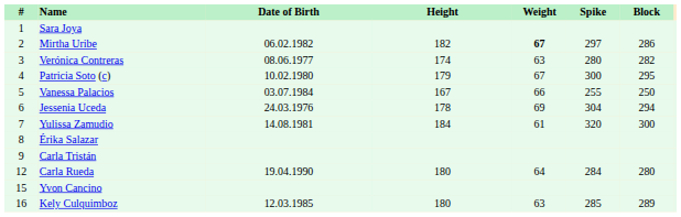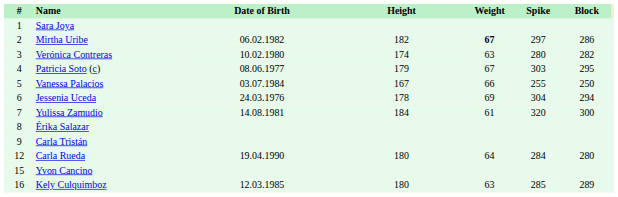 <table border=0 cellpadding=2 cellspacing=0  |- bgcolor=#FFECCE style="text-align:center; font-size:90%;" width=100%>
 <tr bgcolor=#BBF0C9>
 <th width=5%>#</th>
 <th width=25% align=left>Name</th>
 <th width=25%>Date of Birth</th>
 <th width=21%>Height</th>
 <th width=8%>Weight</th>
 <th width=8%>Spike</th>
 <th width=8%>Block</th>
 </tr>
 <tr bgcolor=#E7FAEC>
 <td>1</td>
 <td align=left><a href='#'>Sara Joya</a></td>
 <td></td>
 <td></td>
 <td></td>
 <td></td>
 <td></td>
 <td></td>
 </tr>
 <tr bgcolor=#E7FAEC>
 <td>2</td>
 <td align=left><a href='#'>Mirtha Uribe</a></td>
 <td>06.02.1982</td>
 <td>182</td>
 <td><strong>67</strong></td>
 <td>297</td>
 <td>286</td>
 <td></td>
 </tr>
 <tr bgcolor=#E7FAEC>
 <td>3</td>
 <td align=left><a href='#'>Verónica Contreras</a></td>
-<td>08.06.1977</td>
+<td>10.02.1980</td>
 <td>174</td>
 <td>63</td>
 <td>280</td>
 <td>282</td>
 <td></td>
 </tr>
 <tr bgcolor=#E7FAEC>
 <td>4</td>
 <td align=left><a href='#'>Patricia Soto</a> (<a href='#'>c</a>)</td>
-<td>10.02.1980</td>
+<td>08.06.1977</td>
 <td>179</td>
 <td>67</td>
-<td>300</td>
+<td>303</td>
 <td>295</td>
 <td></td>
 </tr>
 <tr bgcolor=#E7FAEC>
 <td>5</td>
 <td align=left><a href='#'>Vanessa Palacios</a></td>
 <td>03.07.1984</td>
 <td>167</td>
 <td>66</td>
 <td>255</td>
 <td>250</td>
 <td></td>
 </tr>
 <tr bgcolor=#E7FAEC>
 <td>6</td>
 <td align=left><a href='#'>Jessenia Uceda</a></td>
 <td>24.03.1976</td>
 <td>178</td>
 <td>69</td>
 <td>304</td>
 <td>294</td>
 <td></td>
 </tr>
 <tr bgcolor=#E7FAEC>
 <td>7</td>
 <td align=left><a href='#'>Yulissa Zamudio</a></td>
 <td>14.08.1981</td>
 <td>184</td>
 <td>61</td>
 <td>320</td>
 <td>300</td>
 <td></td>
 </tr>
 <tr bgcolor=#E7FAEC>
 <td>8</td>
 <td align=left><a href='#'>Érika Salazar</a></td>
 <td></td>
 <td></td>
 <td></td>
 <td></td>
 <td></td>
 <td></td>
 </tr>
 <tr bgcolor=#E7FAEC>
 <td>9</td>
 <td align=left><a href='#'>Carla Tristán</a></td>
 <td></td>
 <td></td>
 <td></td>
 <td></td>
 <td></td>
 <td></td>
 </tr>
 <tr bgcolor=#E7FAEC>
 <td>12</td>
 <td align=left><a href='#'>Carla Rueda</a></td>
 <td>19.04.1990</td>
 <td>180</td>
 <td>64</td>
 <td>284</td>
 <td>280</td>
 <td></td>
 </tr>
 <tr bgcolor=#E7FAEC>
 <td>15</td>
 <td align=left><a href='#'>Yvon Cancino</a></td>
 <td></td>
 <td></td>
 <td></td>
 <td></td>
 <td></td>
 <td></td>
 </tr>
 <tr bgcolor=#E7FAEC>
 <td>16</td>
 <td align=left><a href='#'>Kely Culquimboz</a></td>
 <td>12.03.1985</td>
 <td>180</td>
 <td>63</td>
 <td>285</td>
 <td>289</td>
 <td></td>
 </tr>
 </table>
